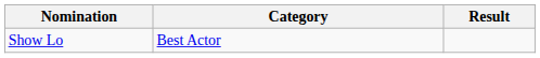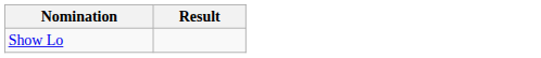 <table class="wikitable">
 <tr>
 <th width=150>Nomination</th>
-<th width=300>Category</th>
 <th width=90>Result</th>
 </tr>
 <tr>
 <td><a href='#'>Show Lo</a></td>
-<td><a href='#'>Best Actor</a></td>
 <td></td>
 </tr>
 </table>
